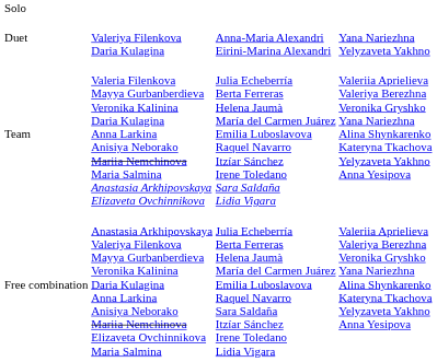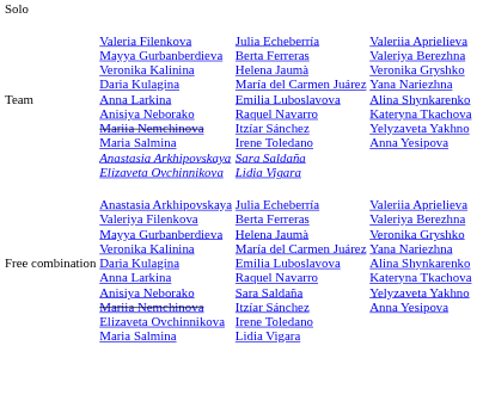 <table>
 <tr>
 <td>Solo<br></td>
 <td></td>
 <td></td>
 <td></td>
-</tr>
-<tr>
-<td>Duet<br></td>
-<td><br><a href='#'>Valeriya Filenkova</a><br><a href='#'>Daria Kulagina</a></td>
-<td><br><a href='#'>Anna-Maria Alexandri</a><br><a href='#'>Eirini-Marina Alexandri</a></td>
-<td><br><a href='#'>Yana Nariezhna</a><br><a href='#'>Yelyzaveta Yakhno</a></td>
 </tr>
 <tr>
 <td>Team<br></td>
 <td><br><a href='#'>Valeria Filenkova</a><br><a href='#'>Mayya Gurbanberdieva</a><br><a href='#'>Veronika Kalinina</a><br><a href='#'>Daria Kulagina</a><br><a href='#'>Anna Larkina</a><br><a href='#'>Anisiya Neborako</a><br><s><a href='#'>Mariia Nemchinova</a></s><br><a href='#'>Maria Salmina</a><br><em><a href='#'>Anastasia Arkhipovskaya</a><br><a href='#'>Elizaveta Ovchinnikova</a></em></td>
 <td><br><a href='#'>Julia Echeberría</a><br><a href='#'>Berta Ferreras</a><br><a href='#'>Helena Jaumà</a> <br><a href='#'>María del Carmen Juárez</a> <br><a href='#'>Emilia Luboslavova</a><br><a href='#'>Raquel Navarro</a><br><a href='#'>Itzíar Sánchez</a><br><a href='#'>Irene Toledano</a><br><em><a href='#'>Sara Saldaña</a><br><a href='#'>Lidia Vigara</a></em></td>
 <td valign=top><br><a href='#'>Valeriia Aprielieva</a><br><a href='#'>Valeriya Berezhna</a><br><a href='#'>Veronika Gryshko</a><br><a href='#'>Yana Nariezhna</a><br><a href='#'>Alina Shynkarenko</a><br><a href='#'>Kateryna Tkachova</a><br><a href='#'>Yelyzaveta Yakhno</a><br><a href='#'>Anna Yesipova</a></td>
 </tr>
 <tr>
 <td>Free combination<br></td>
 <td><br><a href='#'>Anastasia Arkhipovskaya</a><br><a href='#'>Valeriya Filenkova</a><br><a href='#'>Mayya Gurbanberdieva</a><br><a href='#'>Veronika Kalinina</a><br><a href='#'>Daria Kulagina</a><br><a href='#'>Anna Larkina</a><br><a href='#'>Anisiya Neborako</a><br><s><a href='#'>Mariia Nemchinova</a></s><br><a href='#'>Elizaveta Ovchinnikova</a><br><a href='#'>Maria Salmina</a></td>
 <td><br><a href='#'>Julia Echeberría</a><br><a href='#'>Berta Ferreras</a><br><a href='#'>Helena Jaumà</a> <br><a href='#'>María del Carmen Juárez</a> <br><a href='#'>Emilia Luboslavova</a><br><a href='#'>Raquel Navarro</a><br><a href='#'>Sara Saldaña</a><br><a href='#'>Itzíar Sánchez</a><br><a href='#'>Irene Toledano</a><br><a href='#'>Lidia Vigara</a></td>
 <td valign=top><br><a href='#'>Valeriia Aprielieva</a><br><a href='#'>Valeriya Berezhna</a><br><a href='#'>Veronika Gryshko</a><br><a href='#'>Yana Nariezhna</a><br><a href='#'>Alina Shynkarenko</a><br><a href='#'>Kateryna Tkachova</a><br><a href='#'>Yelyzaveta Yakhno</a><br><a href='#'>Anna Yesipova</a></td>
 </tr>
 </table>
